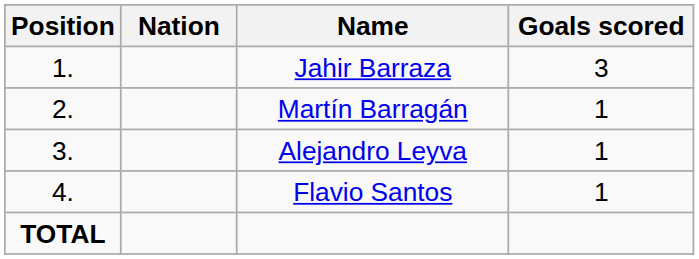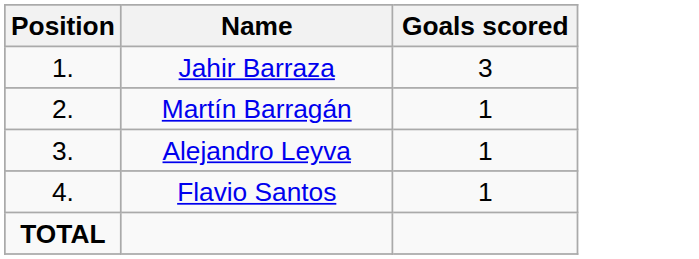 <table class="wikitable" style="font-size: 95%; text-align: center;">
 <tr>
 <th width=60>Position</th>
-<th width=60>Nation</th>
 <th width=150>Name</th>
 <th width=100>Goals scored</th>
 </tr>
 <tr>
 <td>1.</td>
-<td></td>
 <td><a href='#'>Jahir Barraza</a></td>
 <td>3</td>
 </tr>
 <tr>
 <td>2.</td>
-<td></td>
 <td><a href='#'>Martín Barragán</a></td>
 <td>1</td>
 </tr>
 <tr>
 <td>3.</td>
-<td></td>
 <td><a href='#'>Alejandro Leyva</a></td>
 <td>1</td>
 </tr>
 <tr>
 <td>4.</td>
-<td></td>
 <td><a href='#'>Flavio Santos</a></td>
 <td>1</td>
 </tr>
 <tr>
 <td><strong>TOTAL</strong></td>
 <td></td>
 <td></td>
-<td></td>
 </tr>
 </table>
